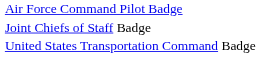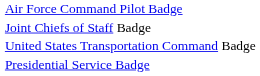 <table>
 <tr>
 <td></td>
 <td><a href='#'>Air Force Command Pilot Badge</a></td>
 </tr>
 <tr>
 <td></td>
 <td><a href='#'>Joint Chiefs of Staff</a> Badge</td>
 </tr>
 <tr>
 <td></td>
 <td><a href='#'>United States Transportation Command</a> Badge</td>
 </tr>
+<tr>
+<td></td>
+<td><a href='#'>Presidential Service Badge</a></td>
+</tr>
 </table>
